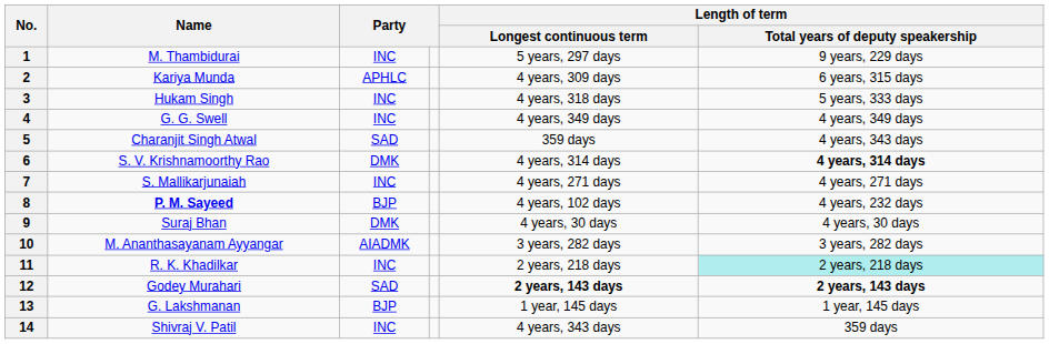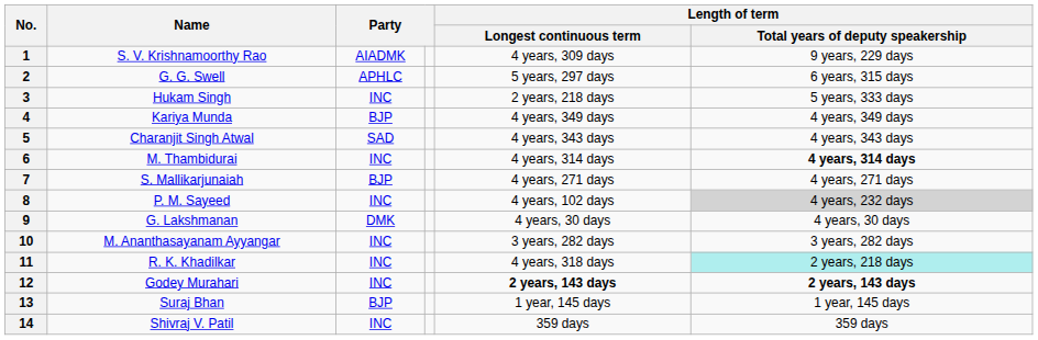 <table class="wikitable sortable" style="width:100%; text-align:center">
 <tr>
 <th rowspan=2>No.</th>
 <th rowspan=2>Name</th>
 <th rowspan=2 colspan=2>Party</th>
 <th colspan=2>Length of term</th>
 </tr>
 <tr>
 <th>Longest continuous term</th>
 <th>Total years of deputy speakership</th>
 </tr>
 <tr>
 <th>1</th>
-<td><a href='#'>M. Thambidurai</a></td>
-<td><a href='#'>INC</a></td>
+<td><a href='#'>S. V. Krishnamoorthy Rao</a></td>
+<td><a href='#'>AIADMK</a></td>
 <td></td>
-<td>5 years, 297 days</td>
+<td>4 years, 309 days</td>
 <td>9 years, 229 days</td>
 </tr>
 <tr>
 <th>2</th>
-<td><a href='#'>Kariya Munda</a></td>
+<td><a href='#'>G. G. Swell</a></td>
 <td><a href='#'>APHLC</a></td>
 <td></td>
-<td>4 years, 309 days</td>
+<td>5 years, 297 days</td>
 <td>6 years, 315 days</td>
 </tr>
 <tr>
 <th>3</th>
 <td><a href='#'>Hukam Singh</a></td>
 <td><a href='#'>INC</a></td>
 <td></td>
-<td>4 years, 318 days</td>
+<td>2 years, 218 days</td>
 <td>5 years, 333 days</td>
 </tr>
 <tr>
 <th>4</th>
-<td><a href='#'>G. G. Swell</a></td>
-<td><a href='#'>INC</a></td>
+<td><a href='#'>Kariya Munda</a></td>
+<td><a href='#'>BJP</a></td>
 <td></td>
 <td>4 years, 349 days</td>
 <td>4 years, 349 days</td>
 </tr>
 <tr>
 <th>5</th>
 <td><a href='#'>Charanjit Singh Atwal</a></td>
 <td><a href='#'>SAD</a></td>
 <td></td>
-<td>359 days</td>
+<td>4 years, 343 days</td>
 <td>4 years, 343 days</td>
 </tr>
 <tr>
 <th>6</th>
-<td><a href='#'>S. V. Krishnamoorthy Rao</a></td>
-<td><a href='#'>DMK</a></td>
+<td><a href='#'>M. Thambidurai</a></td>
+<td><a href='#'>INC</a></td>
 <td></td>
 <td>4 years, 314 days</td>
 <td><strong>4 years, 314 days</strong></td>
 </tr>
 <tr>
 <th>7</th>
 <td><a href='#'>S. Mallikarjunaiah</a></td>
-<td><a href='#'>INC</a></td>
+<td><a href='#'>BJP</a></td>
 <td></td>
 <td>4 years, 271 days</td>
 <td>4 years, 271 days</td>
 </tr>
 <tr>
 <th>8</th>
-<td><strong><a href='#'>P. M. Sayeed</a></strong></td>
-<td><a href='#'>BJP</a></td>
+<td><a href='#'>P. M. Sayeed</a></td>
+<td><a href='#'>INC</a></td>
 <td></td>
 <td>4 years, 102 days</td>
-<td>4 years, 232 days</td>
+<td style="background: lightgrey;">4 years, 232 days</td>
 </tr>
 <tr>
 <th>9</th>
-<td><a href='#'>Suraj Bhan</a></td>
+<td><a href='#'>G. Lakshmanan</a></td>
 <td><a href='#'>DMK</a></td>
 <td></td>
 <td>4 years, 30 days</td>
 <td>4 years, 30 days</td>
 </tr>
 <tr>
 <th>10</th>
 <td><a href='#'>M. Ananthasayanam Ayyangar</a></td>
-<td><a href='#'>AIADMK</a></td>
+<td><a href='#'>INC</a></td>
 <td></td>
 <td>3 years, 282 days</td>
 <td>3 years, 282 days</td>
 </tr>
 <tr>
 <th>11</th>
 <td><a href='#'>R. K. Khadilkar</a></td>
 <td><a href='#'>INC</a></td>
 <td></td>
-<td>2 years, 218 days</td>
+<td>4 years, 318 days</td>
 <td style="background: paleturquoise;">2 years, 218 days</td>
 </tr>
 <tr>
 <th>12</th>
 <td><a href='#'>Godey Murahari</a></td>
-<td><a href='#'>SAD</a></td>
+<td><a href='#'>INC</a></td>
 <td></td>
 <td><strong>2 years, 143 days</strong></td>
 <td><strong>2 years, 143 days</strong></td>
 </tr>
 <tr>
 <th>13</th>
-<td><a href='#'>G. Lakshmanan</a></td>
+<td><a href='#'>Suraj Bhan</a></td>
 <td><a href='#'>BJP</a></td>
 <td></td>
 <td>1 year, 145 days</td>
 <td>1 year, 145 days</td>
 </tr>
 <tr>
 <th>14</th>
 <td><a href='#'>Shivraj V. Patil</a></td>
 <td><a href='#'>INC</a></td>
 <td></td>
-<td>4 years, 343 days</td>
+<td>359 days</td>
 <td>359 days</td>
 </tr>
 </table>
